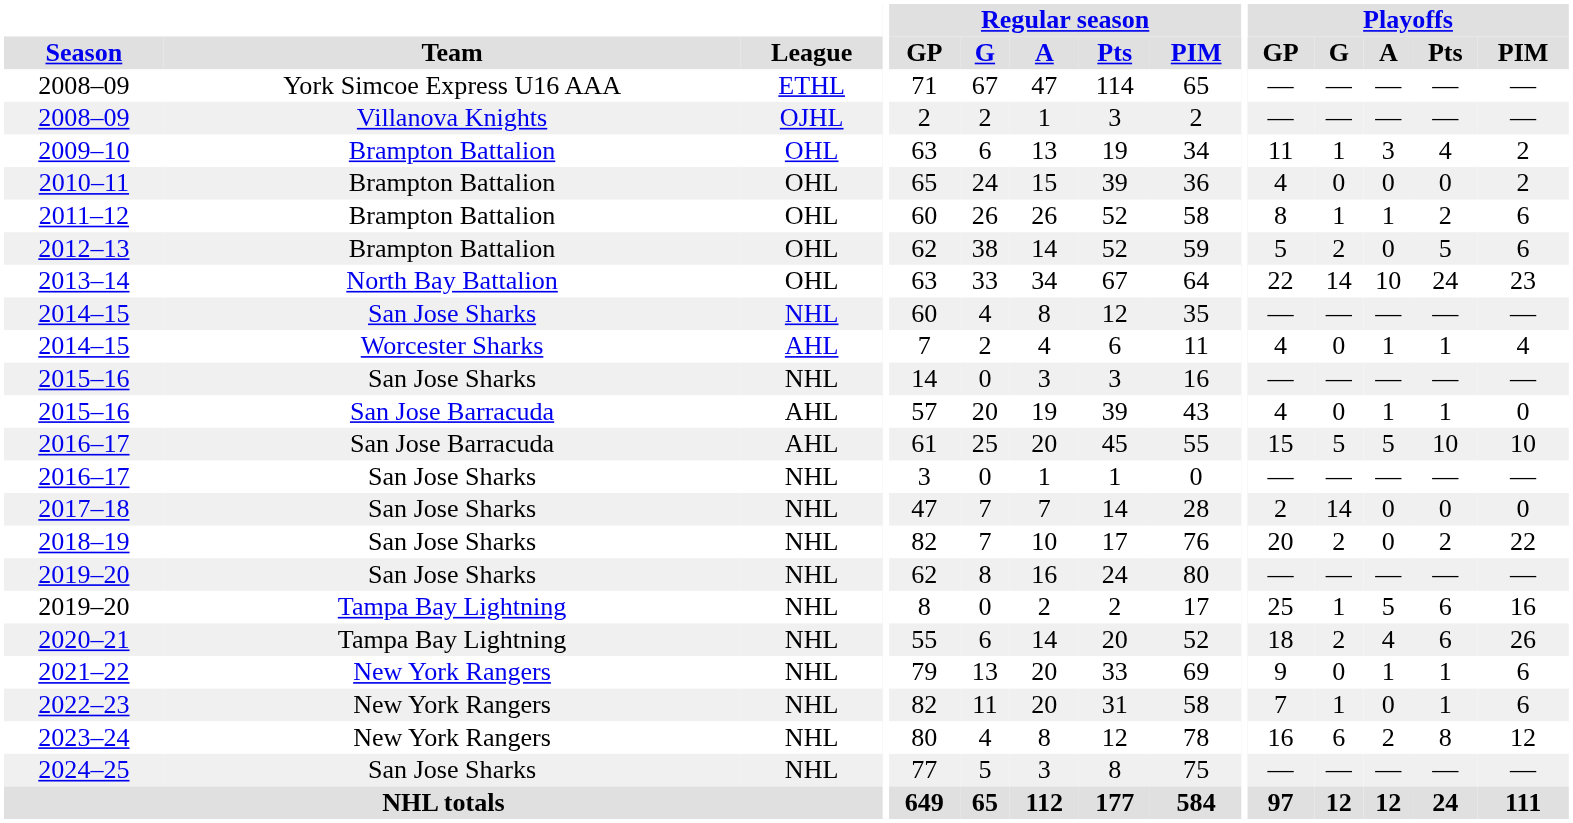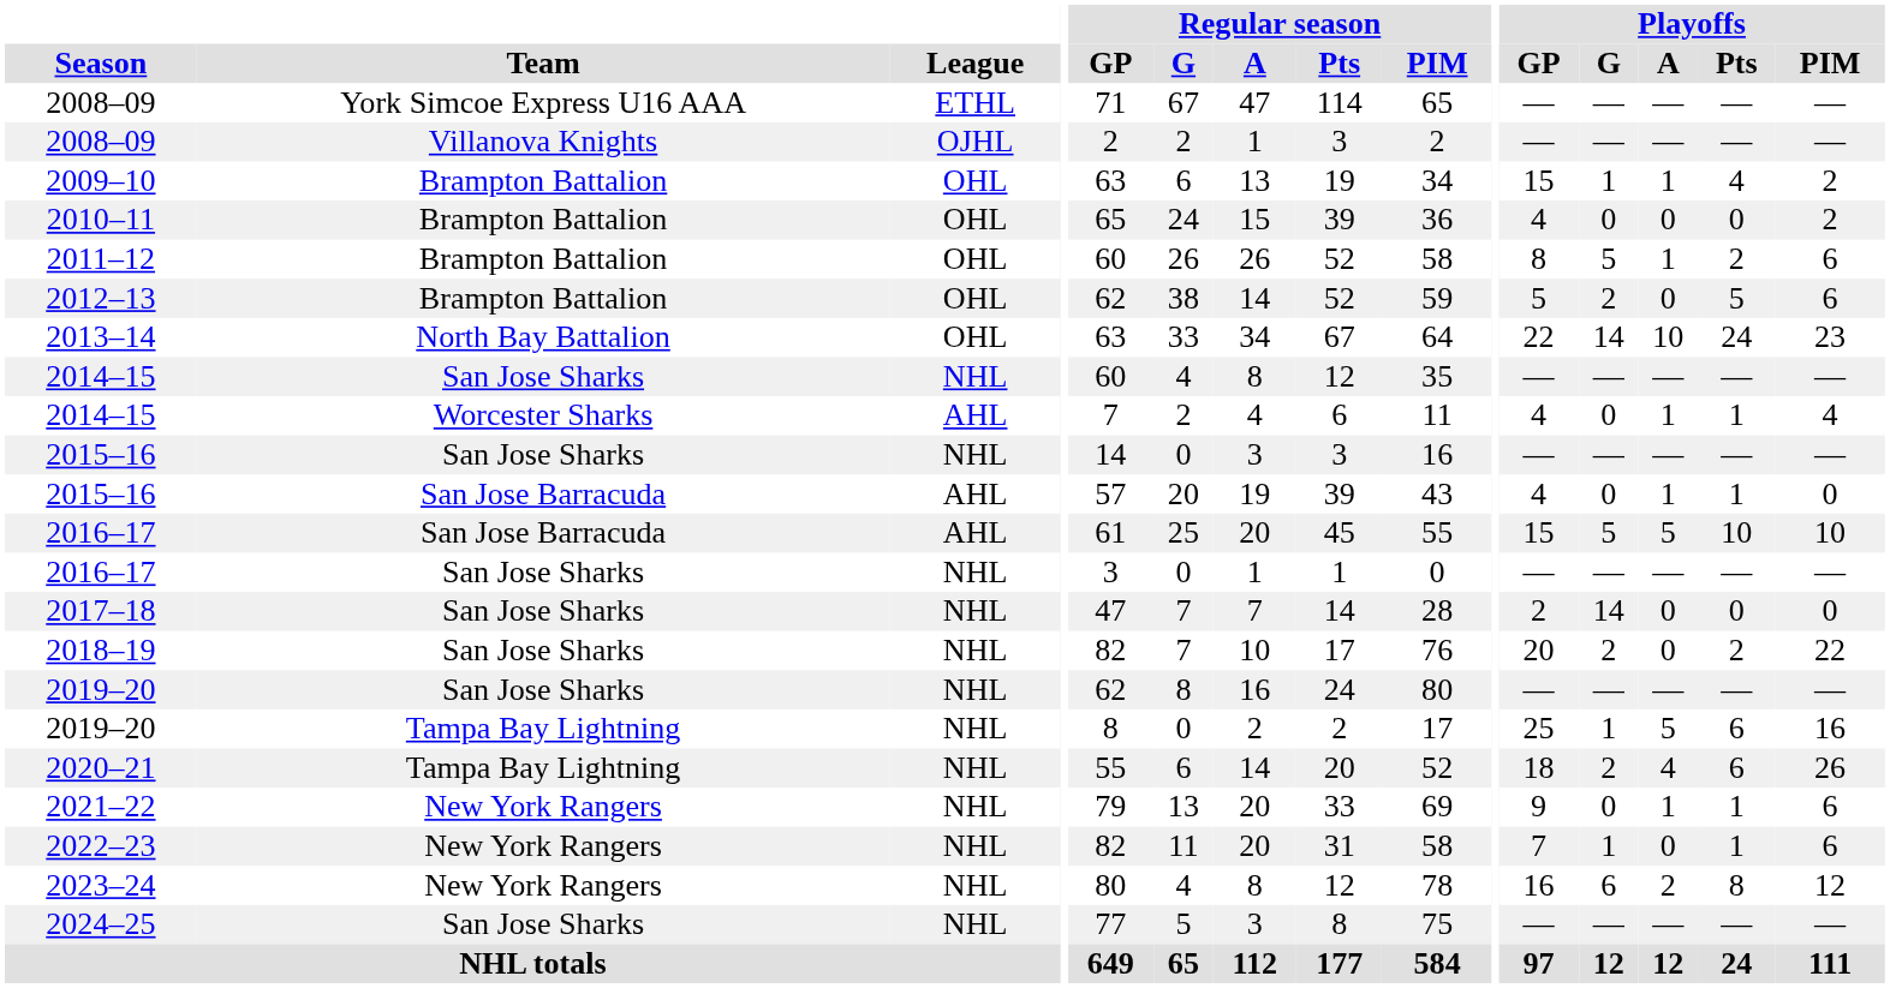 <table border="0" cellpadding="1" cellspacing="0" style="text-align:center; width:60em">
 <tr bgcolor="#e0e0e0">
 <th colspan="3" bgcolor="#ffffff"></th>
 <th rowspan="99" bgcolor="#ffffff"></th>
 <th colspan="5"><a href='#'>Regular season</a></th>
 <th rowspan="99" bgcolor="#ffffff"></th>
 <th colspan="5"><a href='#'>Playoffs</a></th>
 </tr>
 <tr bgcolor="#e0e0e0">
 <th><a href='#'>Season</a></th>
 <th>Team</th>
 <th>League</th>
 <th>GP</th>
 <th><a href='#'>G</a></th>
 <th><a href='#'>A</a></th>
 <th><a href='#'>Pts</a></th>
 <th><a href='#'>PIM</a></th>
 <th>GP</th>
 <th>G</th>
 <th>A</th>
 <th>Pts</th>
 <th>PIM</th>
 </tr>
 <tr>
 <td>2008–09</td>
 <td>York Simcoe Express U16 AAA</td>
 <td><a href='#'>ETHL</a></td>
 <td>71</td>
 <td>67</td>
 <td>47</td>
 <td>114</td>
 <td>65</td>
 <td>—</td>
 <td>—</td>
 <td>—</td>
 <td>—</td>
 <td>—</td>
 </tr>
 <tr style="background:#f0f0f0;">
 <td><a href='#'>2008–09</a></td>
 <td><a href='#'>Villanova Knights</a></td>
 <td><a href='#'>OJHL</a></td>
 <td>2</td>
 <td>2</td>
 <td>1</td>
 <td>3</td>
 <td>2</td>
 <td>—</td>
 <td>—</td>
 <td>—</td>
 <td>—</td>
 <td>—</td>
 </tr>
 <tr>
 <td><a href='#'>2009–10</a></td>
 <td><a href='#'>Brampton Battalion</a></td>
 <td><a href='#'>OHL</a></td>
 <td>63</td>
 <td>6</td>
 <td>13</td>
 <td>19</td>
 <td>34</td>
-<td>11</td>
+<td>15</td>
 <td>1</td>
-<td>3</td>
+<td>1</td>
 <td>4</td>
 <td>2</td>
 </tr>
 <tr style="background:#f0f0f0;">
 <td><a href='#'>2010–11</a></td>
 <td>Brampton Battalion</td>
 <td>OHL</td>
 <td>65</td>
 <td>24</td>
 <td>15</td>
 <td>39</td>
 <td>36</td>
 <td>4</td>
 <td>0</td>
 <td>0</td>
 <td>0</td>
 <td>2</td>
 </tr>
 <tr>
 <td><a href='#'>2011–12</a></td>
 <td>Brampton Battalion</td>
 <td>OHL</td>
 <td>60</td>
 <td>26</td>
 <td>26</td>
 <td>52</td>
 <td>58</td>
 <td>8</td>
-<td>1</td>
+<td>5</td>
 <td>1</td>
 <td>2</td>
 <td>6</td>
 </tr>
 <tr style="background:#f0f0f0;">
 <td><a href='#'>2012–13</a></td>
 <td>Brampton Battalion</td>
 <td>OHL</td>
 <td>62</td>
 <td>38</td>
 <td>14</td>
 <td>52</td>
 <td>59</td>
 <td>5</td>
 <td>2</td>
 <td>0</td>
 <td>5</td>
 <td>6</td>
 </tr>
 <tr>
 <td><a href='#'>2013–14</a></td>
 <td><a href='#'>North Bay Battalion</a></td>
 <td>OHL</td>
 <td>63</td>
 <td>33</td>
 <td>34</td>
 <td>67</td>
 <td>64</td>
 <td>22</td>
 <td>14</td>
 <td>10</td>
 <td>24</td>
 <td>23</td>
 </tr>
 <tr style="background:#f0f0f0;">
 <td><a href='#'>2014–15</a></td>
 <td><a href='#'>San Jose Sharks</a></td>
 <td><a href='#'>NHL</a></td>
 <td>60</td>
 <td>4</td>
 <td>8</td>
 <td>12</td>
 <td>35</td>
 <td>—</td>
 <td>—</td>
 <td>—</td>
 <td>—</td>
 <td>—</td>
 </tr>
 <tr>
 <td><a href='#'>2014–15</a></td>
 <td><a href='#'>Worcester Sharks</a></td>
 <td><a href='#'>AHL</a></td>
 <td>7</td>
 <td>2</td>
 <td>4</td>
 <td>6</td>
 <td>11</td>
 <td>4</td>
 <td>0</td>
 <td>1</td>
 <td>1</td>
 <td>4</td>
 </tr>
 <tr style="background:#f0f0f0;">
 <td><a href='#'>2015–16</a></td>
 <td>San Jose Sharks</td>
 <td>NHL</td>
 <td>14</td>
 <td>0</td>
 <td>3</td>
 <td>3</td>
 <td>16</td>
 <td>—</td>
 <td>—</td>
 <td>—</td>
 <td>—</td>
 <td>—</td>
 </tr>
 <tr>
 <td><a href='#'>2015–16</a></td>
 <td><a href='#'>San Jose Barracuda</a></td>
 <td>AHL</td>
 <td>57</td>
 <td>20</td>
 <td>19</td>
 <td>39</td>
 <td>43</td>
 <td>4</td>
 <td>0</td>
 <td>1</td>
 <td>1</td>
 <td>0</td>
 </tr>
 <tr style="background:#f0f0f0;">
 <td><a href='#'>2016–17</a></td>
 <td>San Jose Barracuda</td>
 <td>AHL</td>
 <td>61</td>
 <td>25</td>
 <td>20</td>
 <td>45</td>
 <td>55</td>
 <td>15</td>
 <td>5</td>
 <td>5</td>
 <td>10</td>
 <td>10</td>
 </tr>
 <tr>
 <td><a href='#'>2016–17</a></td>
 <td>San Jose Sharks</td>
 <td>NHL</td>
 <td>3</td>
 <td>0</td>
 <td>1</td>
 <td>1</td>
 <td>0</td>
 <td>—</td>
 <td>—</td>
 <td>—</td>
 <td>—</td>
 <td>—</td>
 </tr>
 <tr style="background:#f0f0f0;">
 <td><a href='#'>2017–18</a></td>
 <td>San Jose Sharks</td>
 <td>NHL</td>
 <td>47</td>
 <td>7</td>
 <td>7</td>
 <td>14</td>
 <td>28</td>
 <td>2</td>
 <td>14</td>
 <td>0</td>
 <td>0</td>
 <td>0</td>
 </tr>
 <tr>
 <td><a href='#'>2018–19</a></td>
 <td>San Jose Sharks</td>
 <td>NHL</td>
 <td>82</td>
 <td>7</td>
 <td>10</td>
 <td>17</td>
 <td>76</td>
 <td>20</td>
 <td>2</td>
 <td>0</td>
 <td>2</td>
 <td>22</td>
 </tr>
 <tr style="background:#f0f0f0;">
 <td><a href='#'>2019–20</a></td>
 <td>San Jose Sharks</td>
 <td>NHL</td>
 <td>62</td>
 <td>8</td>
 <td>16</td>
 <td>24</td>
 <td>80</td>
 <td>—</td>
 <td>—</td>
 <td>—</td>
 <td>—</td>
 <td>—</td>
 </tr>
 <tr>
 <td>2019–20</td>
 <td><a href='#'>Tampa Bay Lightning</a></td>
 <td>NHL</td>
 <td>8</td>
 <td>0</td>
 <td>2</td>
 <td>2</td>
 <td>17</td>
 <td>25</td>
 <td>1</td>
 <td>5</td>
 <td>6</td>
 <td>16</td>
 </tr>
 <tr style="background:#f0f0f0;">
 <td><a href='#'>2020–21</a></td>
 <td>Tampa Bay Lightning</td>
 <td>NHL</td>
 <td>55</td>
 <td>6</td>
 <td>14</td>
 <td>20</td>
 <td>52</td>
 <td>18</td>
 <td>2</td>
 <td>4</td>
 <td>6</td>
 <td>26</td>
 </tr>
 <tr>
 <td><a href='#'>2021–22</a></td>
 <td><a href='#'>New York Rangers</a></td>
 <td>NHL</td>
 <td>79</td>
 <td>13</td>
 <td>20</td>
 <td>33</td>
 <td>69</td>
 <td>9</td>
 <td>0</td>
 <td>1</td>
 <td>1</td>
 <td>6</td>
 </tr>
 <tr style="background:#f0f0f0;">
 <td><a href='#'>2022–23</a></td>
 <td>New York Rangers</td>
 <td>NHL</td>
 <td>82</td>
 <td>11</td>
 <td>20</td>
 <td>31</td>
 <td>58</td>
 <td>7</td>
 <td>1</td>
 <td>0</td>
 <td>1</td>
 <td>6</td>
 </tr>
 <tr>
 <td><a href='#'>2023–24</a></td>
 <td>New York Rangers</td>
 <td>NHL</td>
 <td>80</td>
 <td>4</td>
 <td>8</td>
 <td>12</td>
 <td>78</td>
 <td>16</td>
 <td>6</td>
 <td>2</td>
 <td>8</td>
 <td>12</td>
 </tr>
 <tr style="background:#f0f0f0;">
 <td><a href='#'>2024–25</a></td>
 <td>San Jose Sharks</td>
 <td>NHL</td>
 <td>77</td>
 <td>5</td>
 <td>3</td>
 <td>8</td>
 <td>75</td>
 <td>—</td>
 <td>—</td>
 <td>—</td>
 <td>—</td>
 <td>—</td>
 </tr>
 <tr bgcolor="#e0e0e0">
 <th colspan="3">NHL totals</th>
 <th>649</th>
 <th>65</th>
 <th>112</th>
 <th>177</th>
 <th>584</th>
 <th>97</th>
 <th>12</th>
 <th>12</th>
 <th>24</th>
 <th>111</th>
 </tr>
 </table>
